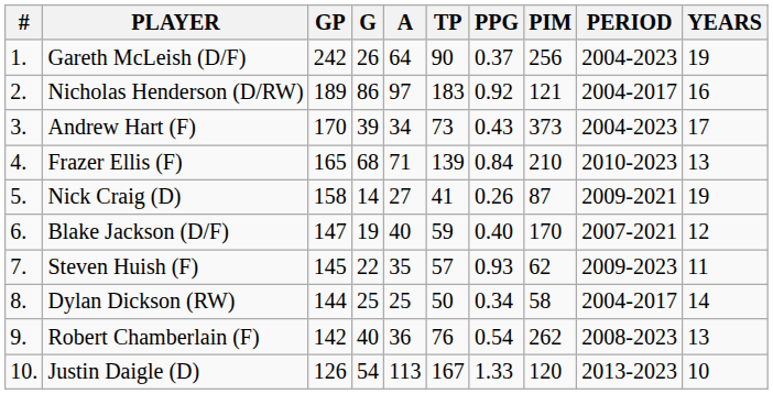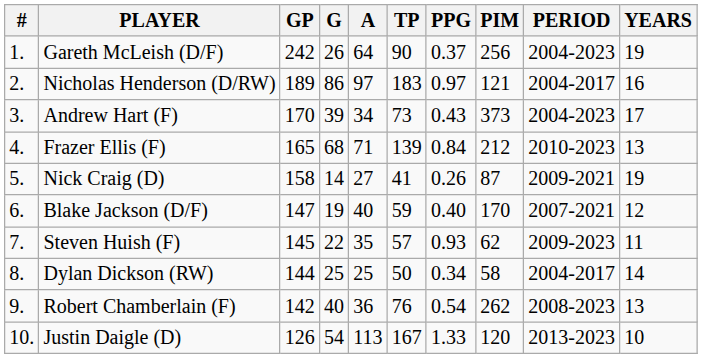 <table class="wikitable">
 <tr>
 <th>#</th>
 <th colspan="1">PLAYER</th>
 <th colspan="1">GP</th>
 <th colspan="1">G</th>
 <th colspan="1">A</th>
 <th colspan="1">TP</th>
 <th colspan="1">PPG</th>
 <th colspan="1">PIM</th>
 <th colspan="1">PERIOD</th>
 <th colspan="1">YEARS</th>
 </tr>
 <tr>
 <td>1.</td>
 <td>Gareth McLeish (D/F)</td>
 <td>242</td>
 <td>26</td>
 <td>64</td>
 <td>90</td>
 <td>0.37</td>
 <td>256</td>
 <td>2004-2023</td>
 <td>19</td>
 </tr>
 <tr>
 <td>2.</td>
 <td>Nicholas Henderson (D/RW)</td>
 <td>189</td>
 <td>86</td>
 <td>97</td>
 <td>183</td>
-<td>0.92</td>
+<td>0.97</td>
 <td>121</td>
 <td>2004-2017</td>
 <td>16</td>
 </tr>
 <tr>
 <td>3.</td>
 <td>Andrew Hart (F)</td>
 <td>170</td>
 <td>39</td>
 <td>34</td>
 <td>73</td>
 <td>0.43</td>
 <td>373</td>
 <td>2004-2023</td>
 <td>17</td>
 </tr>
 <tr>
 <td>4.</td>
 <td>Frazer Ellis (F)</td>
 <td>165</td>
 <td>68</td>
 <td>71</td>
 <td>139</td>
 <td>0.84</td>
-<td>210</td>
+<td>212</td>
 <td>2010-2023</td>
 <td>13</td>
 </tr>
 <tr>
 <td>5.</td>
 <td>Nick Craig (D)</td>
 <td>158</td>
 <td>14</td>
 <td>27</td>
 <td>41</td>
 <td>0.26</td>
 <td>87</td>
 <td>2009-2021</td>
 <td>19</td>
 </tr>
 <tr>
 <td>6.</td>
 <td>Blake Jackson (D/F)</td>
 <td>147</td>
 <td>19</td>
 <td>40</td>
 <td>59</td>
 <td>0.40</td>
 <td>170</td>
 <td>2007-2021</td>
 <td>12</td>
 </tr>
 <tr>
 <td>7.</td>
 <td>Steven Huish (F)</td>
 <td>145</td>
 <td>22</td>
 <td>35</td>
 <td>57</td>
 <td>0.93</td>
 <td>62</td>
 <td>2009-2023</td>
 <td>11</td>
 </tr>
 <tr>
 <td>8.</td>
 <td>Dylan Dickson (RW)</td>
 <td>144</td>
 <td>25</td>
 <td>25</td>
 <td>50</td>
 <td>0.34</td>
 <td>58</td>
 <td>2004-2017</td>
 <td>14</td>
 </tr>
 <tr>
 <td>9.</td>
 <td>Robert Chamberlain (F)</td>
 <td>142</td>
 <td>40</td>
 <td>36</td>
 <td>76</td>
 <td>0.54</td>
 <td>262</td>
 <td>2008-2023</td>
 <td>13</td>
 </tr>
 <tr>
 <td>10.</td>
 <td>Justin Daigle (D)</td>
 <td>126</td>
 <td>54</td>
 <td>113</td>
 <td>167</td>
 <td>1.33</td>
 <td>120</td>
 <td>2013-2023</td>
 <td>10</td>
 </tr>
 </table>
